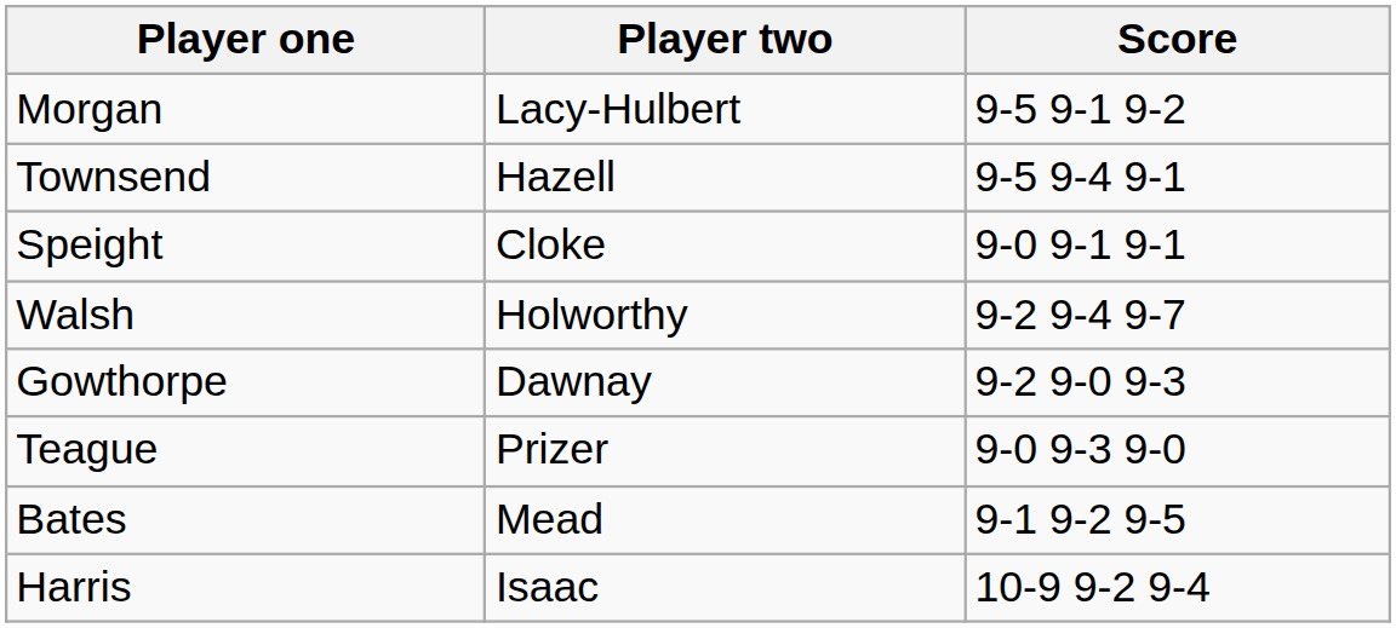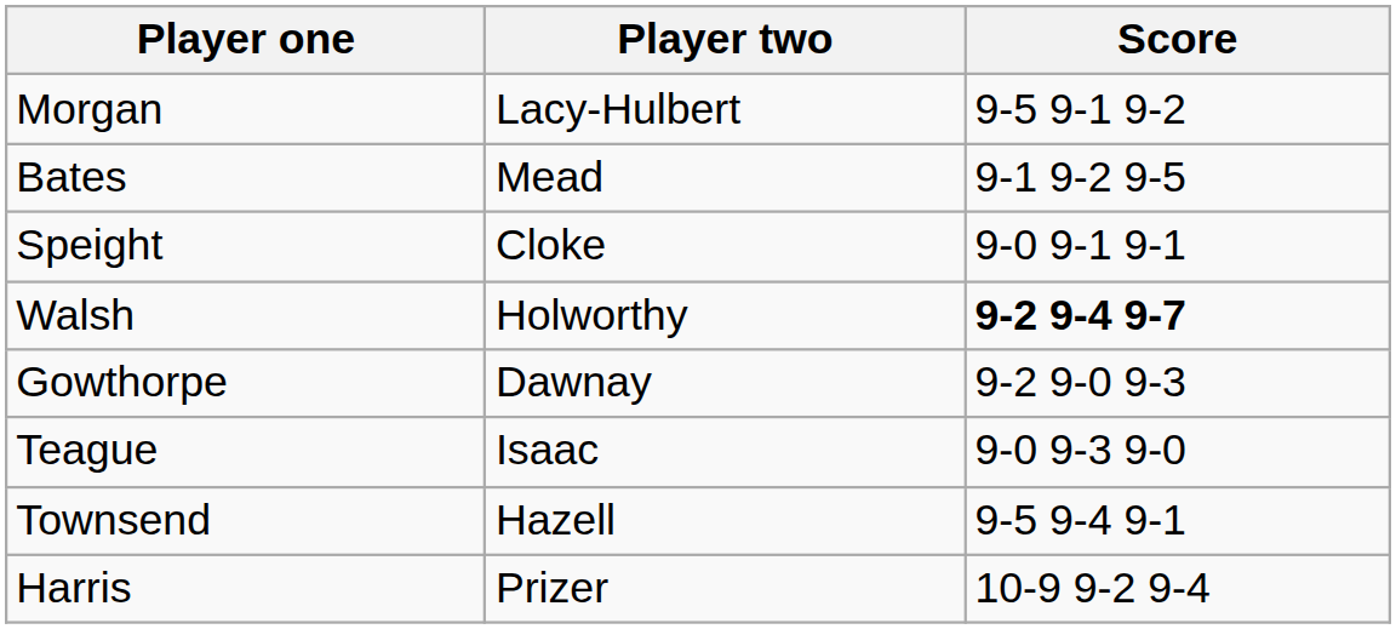 <table class="wikitable">
 <tr>
 <th width=170>Player one</th>
 <th width=170>Player two</th>
 <th width=150>Score</th>
 </tr>
 <tr>
 <td> Morgan</td>
 <td> Lacy-Hulbert</td>
 <td>9-5 9-1 9-2</td>
 </tr>
 <tr>
-<td> Townsend</td>
-<td> Hazell</td>
-<td>9-5 9-4 9-1</td>
+<td> Bates</td>
+<td> Mead</td>
+<td>9-1 9-2 9-5</td>
 </tr>
 <tr>
 <td> Speight</td>
 <td> Cloke</td>
 <td>9-0 9-1 9-1</td>
 </tr>
 <tr>
 <td> Walsh</td>
 <td> Holworthy</td>
-<td>9-2 9-4 9-7</td>
+<td><strong>9-2 9-4 9-7</strong></td>
 </tr>
 <tr>
 <td> Gowthorpe</td>
 <td> Dawnay</td>
 <td>9-2 9-0 9-3</td>
 </tr>
 <tr>
 <td> Teague</td>
-<td> Prizer</td>
+<td> Isaac</td>
 <td>9-0 9-3 9-0</td>
 </tr>
 <tr>
-<td> Bates</td>
-<td> Mead</td>
-<td>9-1 9-2 9-5</td>
+<td> Townsend</td>
+<td> Hazell</td>
+<td>9-5 9-4 9-1</td>
 </tr>
 <tr>
 <td> Harris</td>
-<td> Isaac</td>
+<td> Prizer</td>
 <td>10-9 9-2 9-4</td>
 </tr>
 </table>
